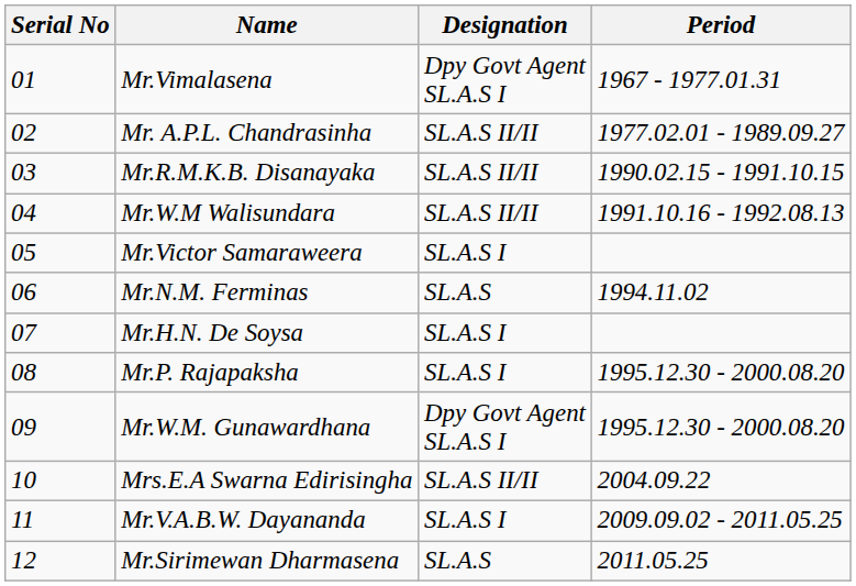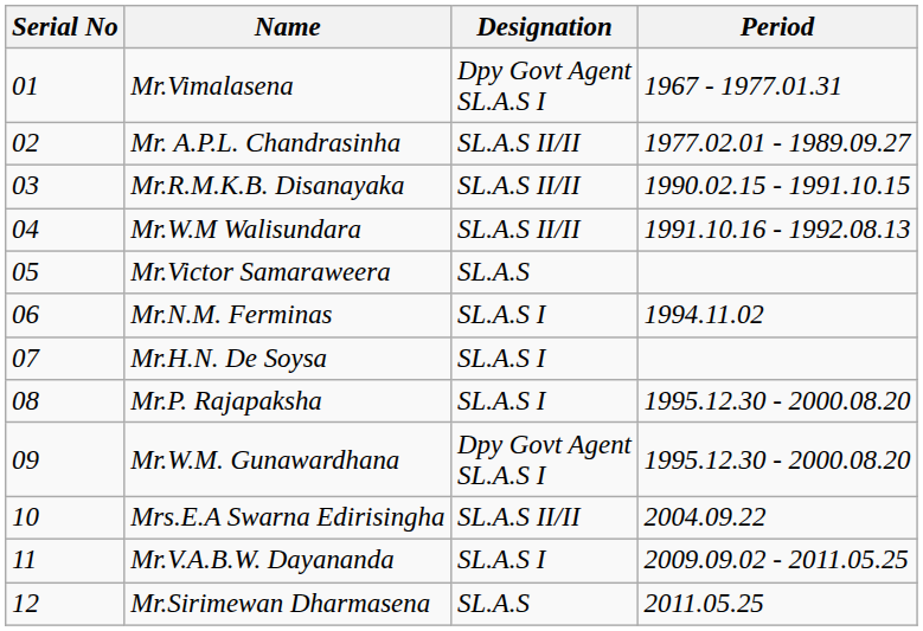 <table class="wikitable">
 <tr>
 <th><em>Serial No</em></th>
 <th><em>Name</em></th>
 <th><em>Designation</em></th>
 <th><em>Period</em></th>
 </tr>
 <tr>
 <td><em>01</em></td>
 <td><em>Mr.Vimalasena</em></td>
 <td><em>Dpy Govt Agent</em><br><em>SL.A.S      I</em></td>
 <td><em>1967 - 1977.01.31</em></td>
 </tr>
 <tr>
 <td><em>02</em></td>
 <td><em>Mr. A.P.L. Chandrasinha</em></td>
 <td><em>SL.A.S      II/II</em></td>
 <td><em>1977.02.01 - 1989.09.27</em></td>
 </tr>
 <tr>
 <td><em>03</em></td>
 <td><em>Mr.R.M.K.B. Disanayaka</em></td>
 <td><em>SL.A.S      II/II</em></td>
 <td><em>1990.02.15 - 1991.10.15</em></td>
 </tr>
 <tr>
 <td><em>04</em></td>
 <td><em>Mr.W.M Walisundara</em></td>
 <td><em>SL.A.S      II/II</em></td>
 <td><em>1991.10.16 - 1992.08.13</em></td>
 </tr>
 <tr>
 <td><em>05</em></td>
 <td><em>Mr.Victor Samaraweera</em></td>
-<td><em>SL.A.S      I</em></td>
+<td><em>SL.A.S</em></td>
 <td></td>
 </tr>
 <tr>
 <td><em>06</em></td>
 <td><em>Mr.N.M. Ferminas</em></td>
-<td><em>SL.A.S</em></td>
+<td><em>SL.A.S      I</em></td>
 <td><em>1994.11.02</em></td>
 </tr>
 <tr>
 <td><em>07</em></td>
 <td><em>Mr.H.N. De Soysa</em></td>
 <td><em>SL.A.S      I</em></td>
 <td></td>
 </tr>
 <tr>
 <td><em>08</em></td>
 <td><em>Mr.P. Rajapaksha</em></td>
 <td><em>SL.A.S      I</em></td>
 <td><em>1995.12.30 - 2000.08.20</em></td>
 </tr>
 <tr>
 <td><em>09</em></td>
 <td><em>Mr.W.M. Gunawardhana</em></td>
 <td><em>Dpy Govt Agent</em><br><em>SL.A.S      I</em></td>
 <td><em>1995.12.30 - 2000.08.20</em></td>
 </tr>
 <tr>
 <td><em>10</em></td>
 <td><em>Mrs.E.A Swarna Edirisingha</em></td>
 <td><em>SL.A.S      II/II</em></td>
 <td><em>2004.09.22</em></td>
 </tr>
 <tr>
 <td><em>11</em></td>
 <td><em>Mr.V.A.B.W. Dayananda</em></td>
 <td><em>SL.A.S      I</em></td>
 <td><em>2009.09.02 - 2011.05.25</em></td>
 </tr>
 <tr>
 <td><em>12</em></td>
 <td><em>Mr.Sirimewan Dharmasena</em></td>
 <td><em>SL.A.S</em></td>
 <td><em>2011.05.25</em></td>
 </tr>
 </table>
